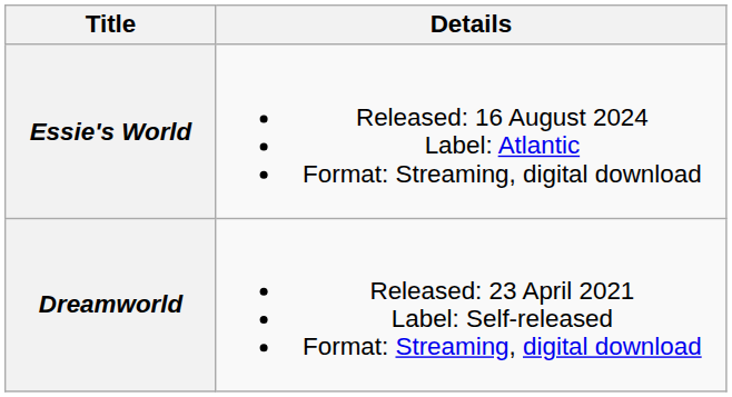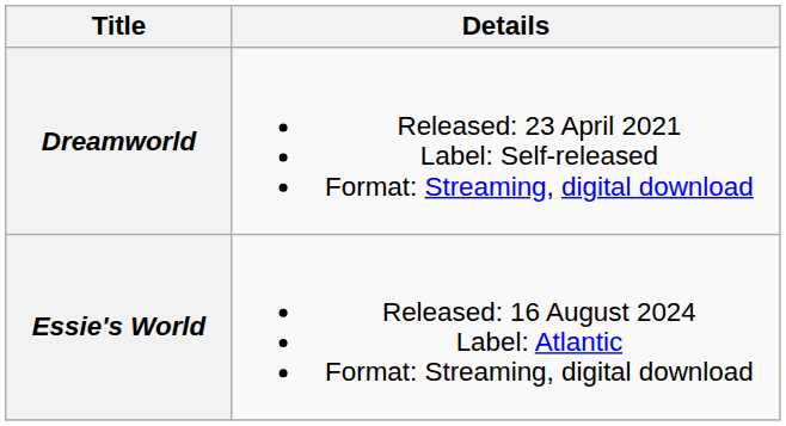 <table class="wikitable plainrowheaders" style="text-align:center;">
 <tr>
 <th scope="col" style="width:8em;">Title</th>
 <th scope="col" style="width:20em;">Details</th>
 </tr>
 <tr>
+<th scope="row"><em>Dreamworld</em></th>
+<td><br><ul><li>Released: 23 April 2021</li><li>Label: Self-released</li><li>Format: <a href='#'>Streaming</a>, <a href='#'>digital download</a></li></ul></td>
+</tr>
+<tr>
 <th scope="row"><em>Essie's World</em></th>
 <td><br><ul><li>Released: 16 August 2024</li><li>Label: <a href='#'>Atlantic</a></li><li>Format: Streaming, digital download</li></ul></td>
 </tr>
-<tr>
-<th scope="row"><em>Dreamworld</em></th>
-<td><br><ul><li>Released: 23 April 2021</li><li>Label: Self-released</li><li>Format: <a href='#'>Streaming</a>, <a href='#'>digital download</a></li></ul></td>
-</tr>
 </table>
